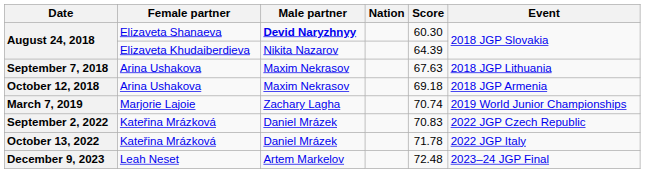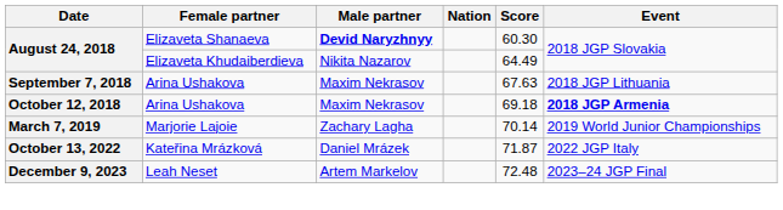 <table class="wikitable unsortable" style="text-align:left; width:100%">
 <tr>
 <th scope="col">Date</th>
 <th scope="col">Female partner</th>
 <th scope="col">Male partner</th>
 <th scope="col">Nation</th>
 <th scope="col">Score</th>
 <th scope="col">Event</th>
 </tr>
 <tr>
 <th scope="row" style="text-align:left;" rowspan="2">August 24, 2018</th>
 <td><a href='#'>Elizaveta Shanaeva</a></td>
 <td><strong><a href='#'>Devid Naryzhnyy</a></strong></td>
 <td></td>
 <td style="text-align:center;">60.30</td>
 <td rowspan="2"><a href='#'>2018 JGP Slovakia</a></td>
 </tr>
 <tr>
 <td><a href='#'>Elizaveta Khudaiberdieva</a></td>
 <td><a href='#'>Nikita Nazarov</a></td>
 <td></td>
-<td style="text-align:center;">64.39</td>
+<td style="text-align:center;">64.49</td>
 </tr>
 <tr>
 <th scope="row" style="text-align:left;">September 7, 2018</th>
 <td><a href='#'>Arina Ushakova</a></td>
 <td><a href='#'>Maxim Nekrasov</a></td>
 <td></td>
 <td style="text-align:center;">67.63</td>
 <td><a href='#'>2018 JGP Lithuania</a></td>
 </tr>
 <tr>
 <th scope="row" style="text-align:left;">October 12, 2018</th>
 <td><a href='#'>Arina Ushakova</a></td>
 <td><a href='#'>Maxim Nekrasov</a></td>
 <td></td>
 <td style="text-align:center;">69.18</td>
-<td><a href='#'>2018 JGP Armenia</a></td>
+<td><strong><a href='#'>2018 JGP Armenia</a></strong></td>
 </tr>
 <tr>
 <th scope="row" style="text-align:left;">March 7, 2019</th>
 <td><a href='#'>Marjorie Lajoie</a></td>
 <td><a href='#'>Zachary Lagha</a></td>
 <td></td>
-<td style="text-align:center;">70.74</td>
+<td style="text-align:center;">70.14</td>
 <td><a href='#'>2019 World Junior Championships</a></td>
-</tr>
-<tr>
-<th scope="row" style="text-align:left;">September 2, 2022</th>
-<td><a href='#'>Kateřina Mrázková</a></td>
-<td><a href='#'>Daniel Mrázek</a></td>
-<td></td>
-<td style="text-align:center;">70.83</td>
-<td><a href='#'>2022 JGP Czech Republic</a></td>
 </tr>
 <tr>
 <th scope="row" style="text-align:left;">October 13, 2022</th>
 <td><a href='#'>Kateřina Mrázková</a></td>
 <td><a href='#'>Daniel Mrázek</a></td>
 <td></td>
-<td style="text-align:center;">71.78</td>
+<td style="text-align:center;">71.87</td>
 <td><a href='#'>2022 JGP Italy</a></td>
 </tr>
 <tr>
 <th scope="row" style="text-align:left;">December 9, 2023</th>
 <td><a href='#'>Leah Neset</a></td>
 <td><a href='#'>Artem Markelov</a></td>
 <td></td>
 <td style="text-align:center">72.48</td>
 <td><a href='#'>2023–24 JGP Final</a></td>
 </tr>
 </table>
